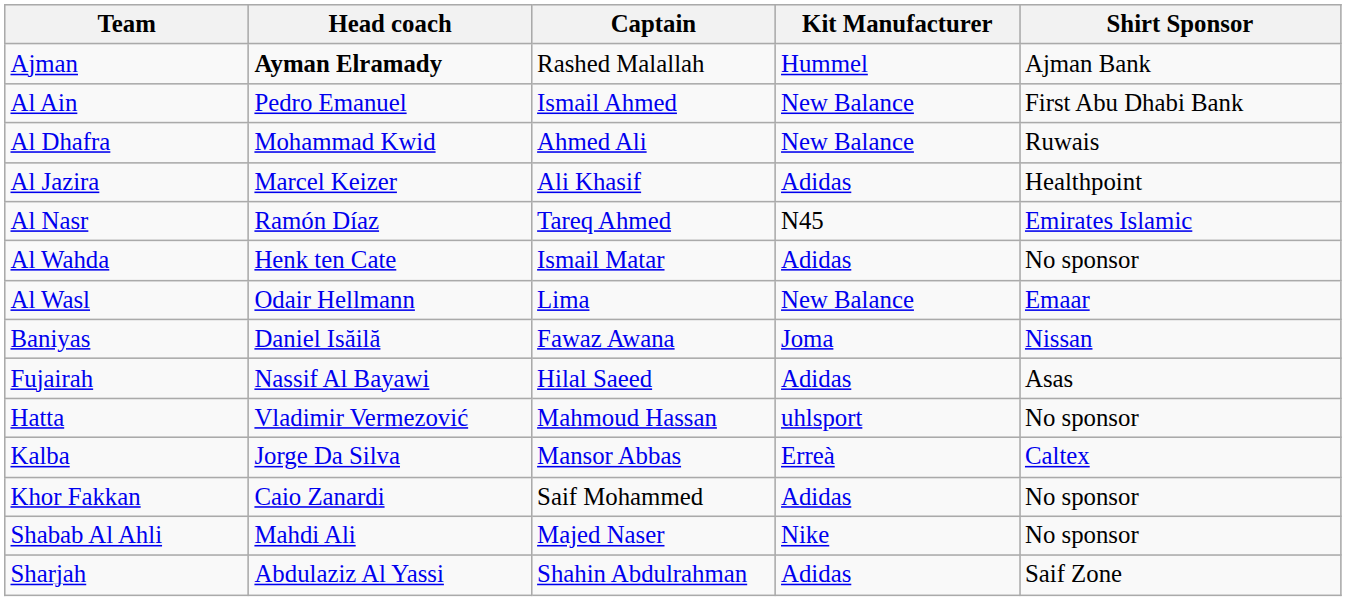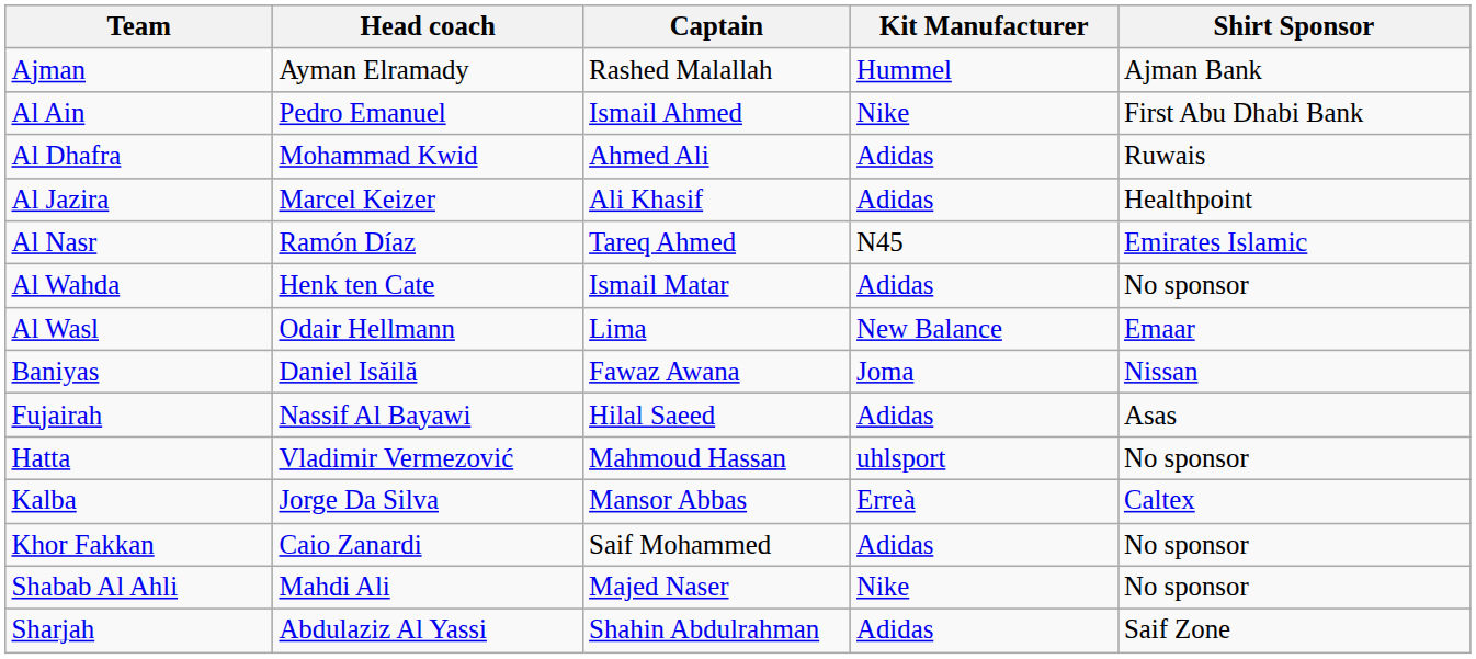 <table class="wikitable sortable" style="text-align: left;">
 <tr>
 <th width="150">Team</th>
 <th width="175">Head coach</th>
 <th width="150">Captain</th>
 <th width="150">Kit Manufacturer</th>
 <th width="200">Shirt Sponsor</th>
 </tr>
 <tr>
 <td><a href='#'>Ajman</a></td>
-<td><strong> Ayman Elramady</strong></td>
+<td> Ayman Elramady</td>
 <td> Rashed Malallah</td>
 <td><a href='#'>Hummel</a></td>
 <td>Ajman Bank</td>
 </tr>
 <tr>
 <td><a href='#'>Al Ain</a></td>
 <td> <a href='#'>Pedro Emanuel</a></td>
 <td> <a href='#'>Ismail Ahmed</a></td>
-<td><a href='#'>New Balance</a></td>
+<td><a href='#'>Nike</a></td>
 <td>First Abu Dhabi Bank</td>
 </tr>
 <tr>
 <td><a href='#'>Al Dhafra</a></td>
 <td> <a href='#'>Mohammad Kwid</a></td>
 <td> <a href='#'>Ahmed Ali</a></td>
-<td><a href='#'>New Balance</a></td>
+<td><a href='#'>Adidas</a></td>
 <td>Ruwais</td>
 </tr>
 <tr>
 <td><a href='#'>Al Jazira</a></td>
 <td> <a href='#'>Marcel Keizer</a></td>
 <td> <a href='#'>Ali Khasif</a></td>
 <td><a href='#'>Adidas</a></td>
 <td>Healthpoint</td>
 </tr>
 <tr>
 <td><a href='#'>Al Nasr</a></td>
 <td> <a href='#'>Ramón Díaz</a></td>
 <td> <a href='#'>Tareq Ahmed</a></td>
 <td>N45</td>
 <td><a href='#'>Emirates Islamic</a></td>
 </tr>
 <tr>
 <td><a href='#'>Al Wahda</a></td>
 <td> <a href='#'>Henk ten Cate</a></td>
 <td> <a href='#'>Ismail Matar</a></td>
 <td><a href='#'>Adidas</a></td>
 <td>No sponsor</td>
 </tr>
 <tr>
 <td><a href='#'>Al Wasl</a></td>
 <td> <a href='#'>Odair Hellmann</a></td>
 <td> <a href='#'>Lima</a></td>
 <td><a href='#'>New Balance</a></td>
 <td><a href='#'>Emaar</a></td>
 </tr>
 <tr>
 <td><a href='#'>Baniyas</a></td>
 <td> <a href='#'>Daniel Isăilă</a></td>
 <td> <a href='#'>Fawaz Awana</a></td>
 <td><a href='#'>Joma</a></td>
 <td><a href='#'>Nissan</a></td>
 </tr>
 <tr>
 <td><a href='#'>Fujairah</a></td>
 <td> <a href='#'>Nassif Al Bayawi</a></td>
 <td> <a href='#'>Hilal Saeed</a></td>
 <td><a href='#'>Adidas</a></td>
 <td>Asas</td>
 </tr>
 <tr>
 <td><a href='#'>Hatta</a></td>
 <td> <a href='#'>Vladimir Vermezović</a></td>
 <td> <a href='#'>Mahmoud Hassan</a></td>
 <td><a href='#'>uhlsport</a></td>
 <td>No sponsor</td>
 </tr>
 <tr>
 <td><a href='#'>Kalba</a></td>
 <td> <a href='#'>Jorge Da Silva</a></td>
 <td> <a href='#'>Mansor Abbas</a></td>
 <td><a href='#'>Erreà</a></td>
 <td><a href='#'>Caltex</a></td>
 </tr>
 <tr>
 <td><a href='#'>Khor Fakkan</a></td>
 <td> <a href='#'>Caio Zanardi</a></td>
 <td> Saif Mohammed</td>
 <td><a href='#'>Adidas</a></td>
 <td>No sponsor</td>
 </tr>
 <tr>
 <td><a href='#'>Shabab Al Ahli</a></td>
 <td> <a href='#'>Mahdi Ali</a></td>
 <td> <a href='#'>Majed Naser</a></td>
 <td><a href='#'>Nike</a></td>
 <td>No sponsor</td>
 </tr>
 <tr>
 <td><a href='#'>Sharjah</a></td>
 <td> <a href='#'>Abdulaziz Al Yassi</a></td>
 <td> <a href='#'>Shahin Abdulrahman</a></td>
 <td><a href='#'>Adidas</a></td>
 <td>Saif Zone</td>
 </tr>
 </table>
